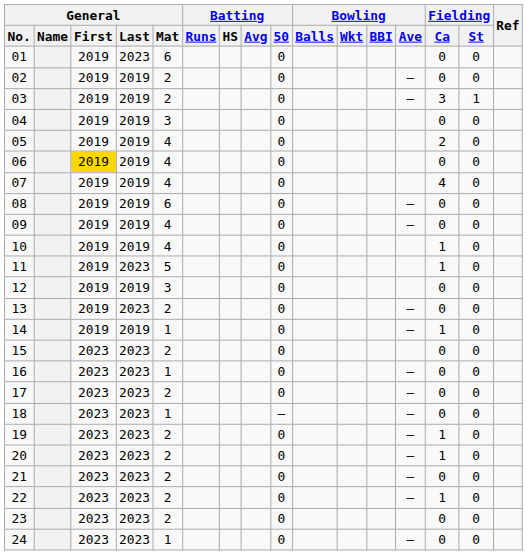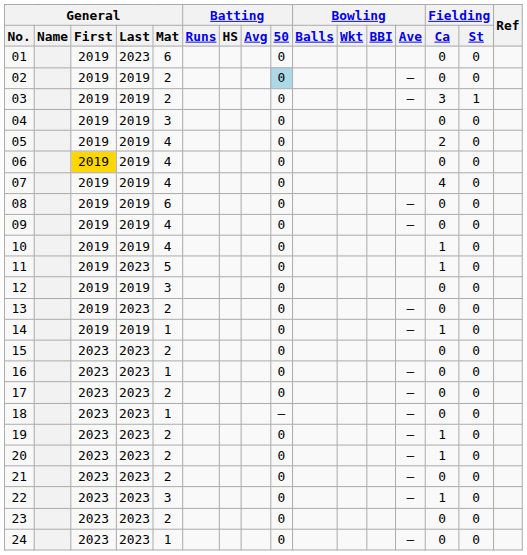 <table class="wikitable plainrowheaders sortable">
 <tr align="center">
 <th scope="col" colspan=5 class="unsortable">General</th>
 <th scope="col" colspan=4 class="unsortable"><a href='#'>Batting</a></th>
 <th scope="col" colspan=4 class="unsortable"><a href='#'>Bowling</a></th>
 <th scope="col" colspan=2 class="unsortable"><a href='#'>Fielding</a></th>
 <th scope="col" rowspan=2 class="unsortable">Ref</th>
 </tr>
 <tr align="center">
 <th scope="col">No.</th>
 <th scope="col">Name</th>
 <th scope="col">First</th>
 <th scope="col">Last</th>
 <th scope="col">Mat</th>
 <th scope="col"><a href='#'>Runs</a></th>
 <th scope="col">HS</th>
 <th scope="col"><a href='#'>Avg</a></th>
 <th scope="col"><a href='#'>50</a></th>
 <th scope="col"><a href='#'>Balls</a></th>
 <th scope="col"><a href='#'>Wkt</a></th>
 <th scope="col"><a href='#'>BBI</a></th>
 <th scope="col"><a href='#'>Ave</a></th>
 <th scope="col"><a href='#'>Ca</a></th>
 <th scope="col"><a href='#'>St</a></th>
 </tr>
 <tr align="center">
 <td><span>0</span>1</td>
 <th scope="row" align="left"></th>
 <td>2019</td>
 <td>2023</td>
 <td>6</td>
 <td></td>
 <td></td>
 <td></td>
 <td>0</td>
 <td></td>
 <td></td>
 <td></td>
 <td></td>
 <td>0</td>
 <td>0</td>
 <td></td>
 </tr>
 <tr align="center">
 <td><span>0</span>2</td>
 <th scope="row" align="left"></th>
 <td>2019</td>
 <td>2019</td>
 <td>2</td>
 <td></td>
 <td></td>
 <td></td>
-<td>0</td>
+<td style="background: lightblue;">0</td>
 <td></td>
 <td></td>
 <td></td>
 <td>–</td>
 <td>0</td>
 <td>0</td>
 <td></td>
 </tr>
 <tr align="center">
 <td><span>0</span>3</td>
 <th scope="row" align="left"></th>
 <td>2019</td>
 <td>2019</td>
 <td>2</td>
 <td></td>
 <td></td>
 <td></td>
 <td>0</td>
 <td></td>
 <td></td>
 <td></td>
 <td>–</td>
 <td>3</td>
 <td>1</td>
 <td></td>
 </tr>
 <tr align="center">
 <td><span>0</span>4</td>
 <th scope="row" align="left"></th>
 <td>2019</td>
 <td>2019</td>
 <td>3</td>
 <td></td>
 <td></td>
 <td></td>
 <td>0</td>
 <td></td>
 <td></td>
 <td></td>
 <td></td>
 <td>0</td>
 <td>0</td>
 <td></td>
 </tr>
 <tr align="center">
 <td><span>0</span>5</td>
 <th scope="row" align="left"></th>
 <td>2019</td>
 <td>2019</td>
 <td>4</td>
 <td></td>
 <td></td>
 <td></td>
 <td>0</td>
 <td></td>
 <td></td>
 <td></td>
 <td></td>
 <td>2</td>
 <td>0</td>
 <td></td>
 </tr>
 <tr align="center">
 <td><span>0</span>6</td>
 <th scope="row" align="left"></th>
 <td style="background: gold;">2019</td>
 <td>2019</td>
 <td>4</td>
 <td></td>
 <td></td>
 <td></td>
 <td>0</td>
 <td></td>
 <td></td>
 <td></td>
 <td></td>
 <td>0</td>
 <td>0</td>
 <td></td>
 </tr>
 <tr align="center">
 <td><span>0</span>7</td>
 <th scope="row" align="left"></th>
 <td>2019</td>
 <td>2019</td>
 <td>4</td>
 <td></td>
 <td></td>
 <td></td>
 <td>0</td>
 <td></td>
 <td></td>
 <td></td>
 <td></td>
 <td>4</td>
 <td>0</td>
 <td></td>
 </tr>
 <tr align="center">
 <td><span>0</span>8</td>
 <th scope="row" align="left"></th>
 <td>2019</td>
 <td>2019</td>
 <td>6</td>
 <td></td>
 <td></td>
 <td></td>
 <td>0</td>
 <td></td>
 <td></td>
 <td></td>
 <td>–</td>
 <td>0</td>
 <td>0</td>
 <td></td>
 </tr>
 <tr align="center">
 <td><span>0</span>9</td>
 <th scope="row" align="left"></th>
 <td>2019</td>
 <td>2019</td>
 <td>4</td>
 <td></td>
 <td></td>
 <td></td>
 <td>0</td>
 <td></td>
 <td></td>
 <td></td>
 <td>–</td>
 <td>0</td>
 <td>0</td>
 <td></td>
 </tr>
 <tr align="center">
 <td>10</td>
 <th scope="row" align="left"></th>
 <td>2019</td>
 <td>2019</td>
 <td>4</td>
 <td></td>
 <td></td>
 <td></td>
 <td>0</td>
 <td></td>
 <td></td>
 <td></td>
 <td></td>
 <td>1</td>
 <td>0</td>
 <td></td>
 </tr>
 <tr align="center">
 <td>11</td>
 <th scope="row" align="left"></th>
 <td>2019</td>
 <td>2023</td>
 <td>5</td>
 <td></td>
 <td></td>
 <td></td>
 <td>0</td>
 <td></td>
 <td></td>
 <td></td>
 <td></td>
 <td>1</td>
 <td>0</td>
 <td></td>
 </tr>
 <tr align="center">
 <td>12</td>
 <th scope="row" align="left"></th>
 <td>2019</td>
 <td>2019</td>
 <td>3</td>
 <td></td>
 <td></td>
 <td></td>
 <td>0</td>
 <td></td>
 <td></td>
 <td></td>
 <td></td>
 <td>0</td>
 <td>0</td>
 <td></td>
 </tr>
 <tr align="center">
 <td>13</td>
 <th scope="row" align="left"></th>
 <td>2019</td>
 <td>2023</td>
 <td>2</td>
 <td></td>
 <td></td>
 <td></td>
 <td>0</td>
 <td></td>
 <td></td>
 <td></td>
 <td>–</td>
 <td>0</td>
 <td>0</td>
 <td></td>
 </tr>
 <tr align="center">
 <td>14</td>
 <th scope="row" align="left"></th>
 <td>2019</td>
 <td>2019</td>
 <td>1</td>
 <td></td>
 <td></td>
 <td></td>
 <td>0</td>
 <td></td>
 <td></td>
 <td></td>
 <td>–</td>
 <td>1</td>
 <td>0</td>
 <td></td>
 </tr>
 <tr align="center">
 <td>15</td>
 <th scope="row" align="left"></th>
 <td>2023</td>
 <td>2023</td>
 <td>2</td>
 <td></td>
 <td></td>
 <td></td>
 <td>0</td>
 <td></td>
 <td></td>
 <td></td>
 <td></td>
 <td>0</td>
 <td>0</td>
 <td></td>
 </tr>
 <tr align="center">
 <td>16</td>
 <th scope="row" align="left"></th>
 <td>2023</td>
 <td>2023</td>
 <td>1</td>
 <td></td>
 <td></td>
 <td></td>
 <td>0</td>
 <td></td>
 <td></td>
 <td></td>
 <td>–</td>
 <td>0</td>
 <td>0</td>
 <td></td>
 </tr>
 <tr align="center">
 <td>17</td>
 <th scope="row" align="left"></th>
 <td>2023</td>
 <td>2023</td>
 <td>2</td>
 <td></td>
 <td></td>
 <td></td>
 <td>0</td>
 <td></td>
 <td></td>
 <td></td>
 <td>–</td>
 <td>0</td>
 <td>0</td>
 <td></td>
 </tr>
 <tr align="center">
 <td>18</td>
 <th scope="row" align="left"></th>
 <td>2023</td>
 <td>2023</td>
 <td>1</td>
 <td></td>
 <td></td>
 <td></td>
 <td>–</td>
 <td></td>
 <td></td>
 <td></td>
 <td>–</td>
 <td>0</td>
 <td>0</td>
 <td></td>
 </tr>
 <tr align="center">
 <td>19</td>
 <th scope="row" align="left"></th>
 <td>2023</td>
 <td>2023</td>
 <td>2</td>
 <td></td>
 <td></td>
 <td></td>
 <td>0</td>
 <td></td>
 <td></td>
 <td></td>
 <td>–</td>
 <td>1</td>
 <td>0</td>
 <td></td>
 </tr>
 <tr align="center">
 <td>20</td>
 <th scope="row" align="left"></th>
 <td>2023</td>
 <td>2023</td>
 <td>2</td>
 <td></td>
 <td></td>
 <td></td>
 <td>0</td>
 <td></td>
 <td></td>
 <td></td>
 <td>–</td>
 <td>1</td>
 <td>0</td>
 <td></td>
 </tr>
 <tr align="center">
 <td>21</td>
 <th scope="row" align="left"></th>
 <td>2023</td>
 <td>2023</td>
 <td>2</td>
 <td></td>
 <td></td>
 <td></td>
 <td>0</td>
 <td></td>
 <td></td>
 <td></td>
 <td>–</td>
 <td>0</td>
 <td>0</td>
 <td></td>
 </tr>
 <tr align="center">
 <td>22</td>
 <th scope="row" align="left"></th>
 <td>2023</td>
 <td>2023</td>
-<td>2</td>
+<td>3</td>
 <td></td>
 <td></td>
 <td></td>
 <td>0</td>
 <td></td>
 <td></td>
 <td></td>
 <td>–</td>
 <td>1</td>
 <td>0</td>
 <td></td>
 </tr>
 <tr align="center">
 <td>23</td>
 <th scope="row" align="left"></th>
 <td>2023</td>
 <td>2023</td>
 <td>2</td>
 <td></td>
 <td></td>
 <td></td>
 <td>0</td>
 <td></td>
 <td></td>
 <td></td>
 <td></td>
 <td>0</td>
 <td>0</td>
 <td></td>
 </tr>
 <tr align="center">
 <td>24</td>
 <th scope="row" align="left"></th>
 <td>2023</td>
 <td>2023</td>
 <td>1</td>
 <td></td>
 <td></td>
 <td></td>
 <td>0</td>
 <td></td>
 <td></td>
 <td></td>
 <td>–</td>
 <td>0</td>
 <td>0</td>
 <td></td>
 </tr>
 </table>
